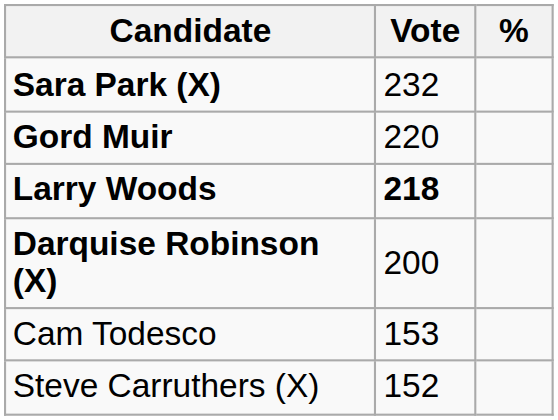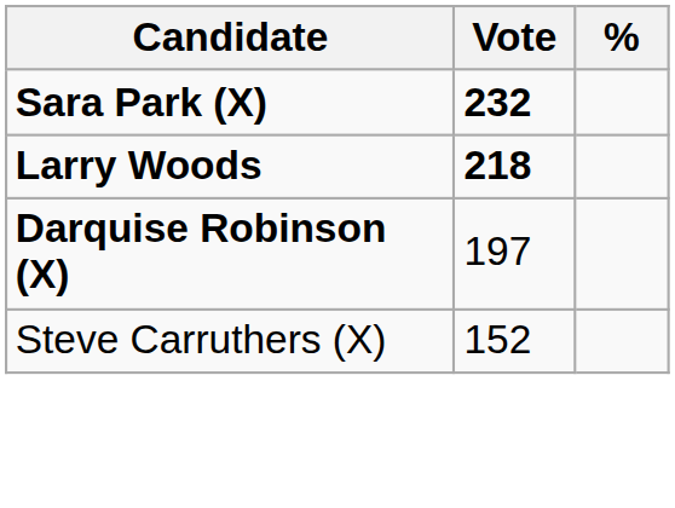 <table class="wikitable">
 <tr>
 <th bgcolor="#DDDDFF" width="170px">Candidate</th>
 <th bgcolor="#DDDDFF" width="40px">Vote</th>
 <th bgcolor="#DDDDFF" width="30px">%</th>
 </tr>
 <tr>
 <td><strong>Sara Park (X)</strong></td>
-<td>232</td>
-<td></td>
-</tr>
-<tr>
-<td><strong>Gord Muir</strong></td>
-<td>220</td>
+<td><strong>232</strong></td>
 <td></td>
 </tr>
 <tr>
 <td><strong>Larry Woods</strong></td>
 <td><strong>218</strong></td>
 <td></td>
 </tr>
 <tr>
 <td><strong>Darquise Robinson (X)</strong></td>
-<td>200</td>
-<td></td>
-</tr>
-<tr>
-<td>Cam Todesco</td>
-<td>153</td>
+<td>197</td>
 <td></td>
 </tr>
 <tr>
 <td>Steve Carruthers (X)</td>
 <td>152</td>
 <td></td>
 </tr>
 </table>
